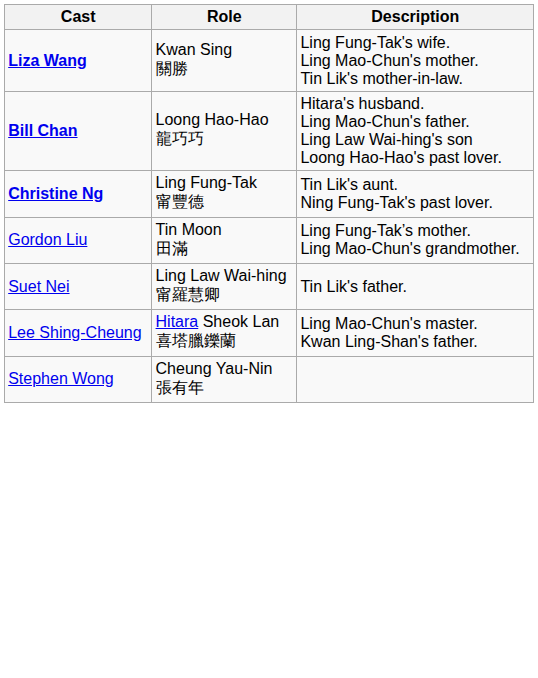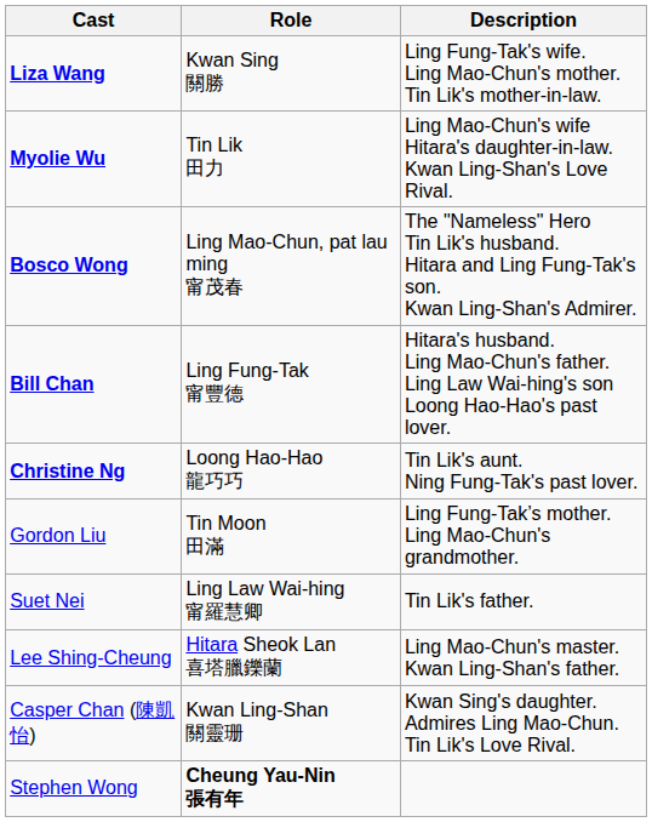 <table class="wikitable" width="60%">
 <tr>
 <th>Cast</th>
 <th>Role</th>
 <th>Description</th>
 </tr>
 <tr>
 <td><strong><a href='#'>Liza Wang</a></strong></td>
 <td>Kwan Sing <br> 關勝</td>
 <td>Ling Fung-Tak's wife. <br> Ling Mao-Chun's mother. <br> Tin Lik's mother-in-law.</td>
 </tr>
 <tr>
+<td><strong><a href='#'>Myolie Wu</a></strong></td>
+<td>Tin Lik <br> 田力</td>
+<td>Ling Mao-Chun's wife<br>Hitara's daughter-in-law.<br> Kwan Ling-Shan's Love Rival.</td>
+</tr>
+<tr>
+<td><strong><a href='#'>Bosco Wong</a></strong></td>
+<td>Ling Mao-Chun, pat lau ming <br> 甯茂春</td>
+<td>The "Nameless" Hero <br> Tin Lik's husband. <br> Hitara and Ling Fung-Tak's son. <br> Kwan Ling-Shan's Admirer.</td>
+</tr>
+<tr>
 <td><strong><a href='#'>Bill Chan</a></strong></td>
-<td>Loong Hao-Hao <br> 龍巧巧</td>
+<td>Ling Fung-Tak <br> 甯豐德</td>
 <td>Hitara's husband. <br> Ling Mao-Chun's father.<br>Ling Law Wai-hing's son<br> Loong Hao-Hao's past lover.</td>
 </tr>
 <tr>
 <td><strong><a href='#'>Christine Ng</a></strong></td>
-<td>Ling Fung-Tak <br> 甯豐德</td>
+<td>Loong Hao-Hao <br> 龍巧巧</td>
 <td>Tin Lik's aunt. <br> Ning Fung-Tak's past lover.</td>
 </tr>
 <tr>
 <td><a href='#'>Gordon Liu</a></td>
 <td>Tin Moon <br> 田滿</td>
 <td>Ling Fung-Tak’s mother.<br>Ling Mao-Chun's grandmother.</td>
 </tr>
 <tr>
 <td><a href='#'>Suet Nei</a></td>
 <td>Ling Law Wai-hing<br> 甯羅慧卿</td>
 <td>Tin Lik's father.</td>
 </tr>
 <tr>
 <td><a href='#'>Lee Shing-Cheung</a></td>
 <td><a href='#'>Hitara</a> Sheok Lan <br> 喜塔臘鑠蘭</td>
 <td>Ling Mao-Chun's master. <br> Kwan Ling-Shan's father.</td>
 </tr>
 <tr>
+<td><a href='#'>Casper Chan</a> (<a href='#'>陳凱怡</a>)</td>
+<td>Kwan Ling-Shan <br> 關靈珊</td>
+<td>Kwan Sing's daughter. <br> Admires Ling Mao-Chun. <br> Tin Lik's Love Rival.</td>
+</tr>
+<tr>
 <td><a href='#'>Stephen Wong</a></td>
-<td>Cheung Yau-Nin <br> 張有年</td>
+<td><strong>Cheung Yau-Nin <br> 張有年</strong></td>
 <td></td>
 </tr>
 </table>
